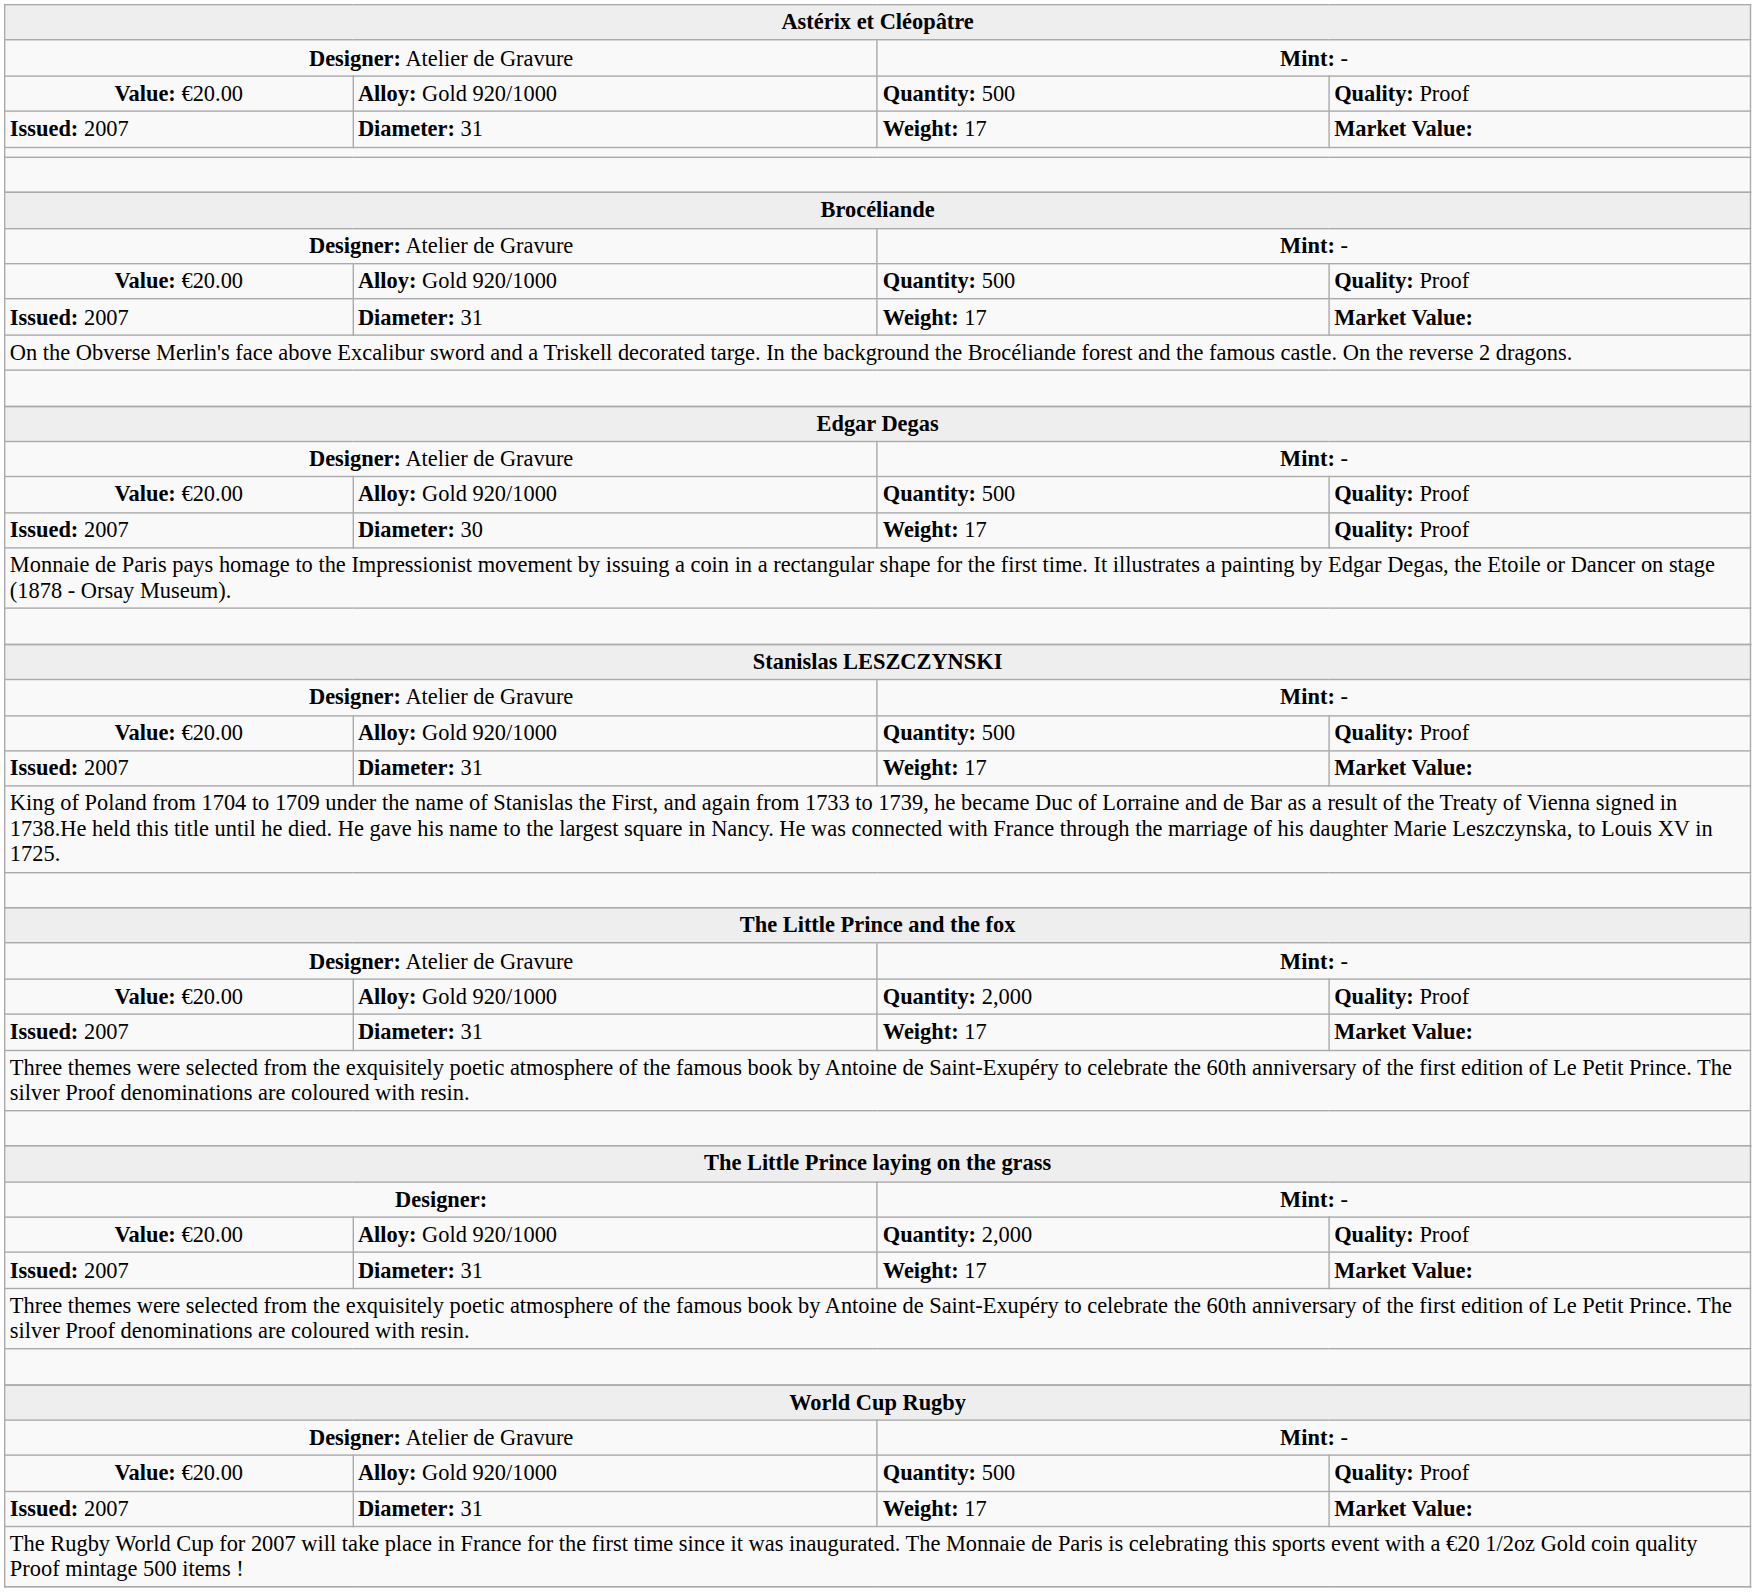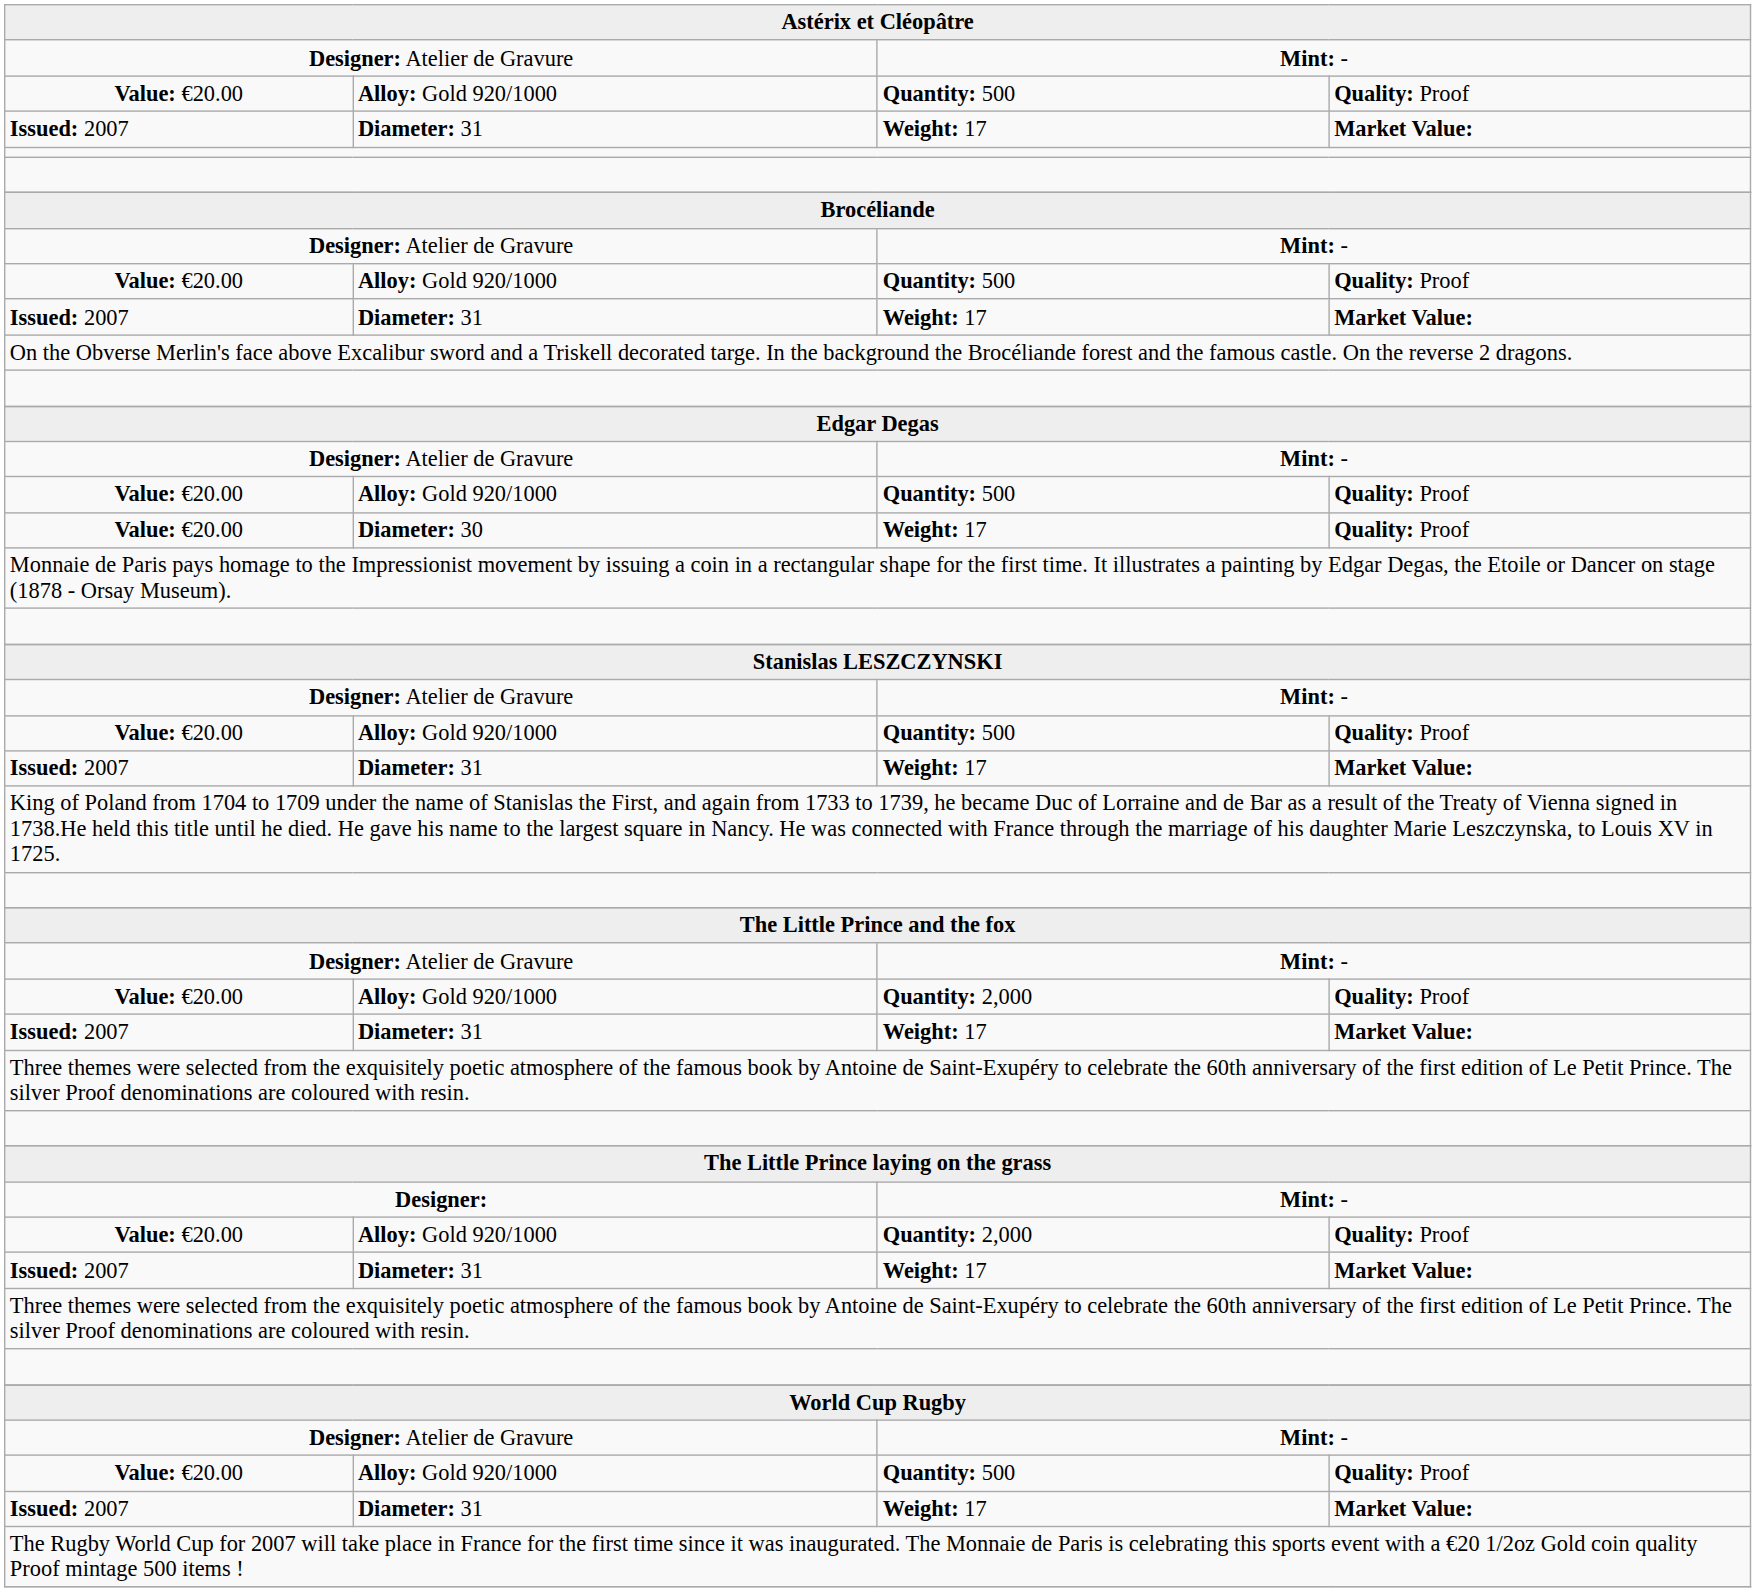 <table class="wikitable">
 <tr>
 <th colspan="4" align=center style="background:#eeeeee;">Astérix et Cléopâtre</th>
 </tr>
 <tr>
 <td colspan="2" width="50%" align=center><strong>Designer:</strong>	Atelier de Gravure</td>
 <td colspan="2" width="50%" align=center><strong>Mint:</strong> -</td>
 </tr>
 <tr>
 <td align=center><strong>Value:</strong>	€20.00</td>
 <td><strong>Alloy:</strong>	Gold 920/1000</td>
 <td><strong>Quantity:</strong>	500</td>
 <td><strong>Quality:</strong>	Proof</td>
 </tr>
 <tr>
 <td><strong>Issued:</strong>	2007</td>
 <td><strong>Diameter:</strong>	31</td>
 <td><strong>Weight:</strong>	17</td>
 <td><strong>Market Value:</strong></td>
 </tr>
 <tr>
 <td colspan="4" align=left></td>
 </tr>
 <tr>
 <td colspan="4"> </td>
 </tr>
 <tr>
 </tr>
 <tr>
 <th colspan="4" align=center style="background:#eeeeee;">Brocéliande</th>
 </tr>
 <tr>
 <td colspan="2" width="50%" align=center><strong>Designer:</strong>	Atelier de Gravure</td>
 <td colspan="2" width="50%" align=center><strong>Mint:</strong> -</td>
 </tr>
 <tr>
 <td align=center><strong>Value:</strong>	€20.00</td>
 <td><strong>Alloy:</strong>	Gold 920/1000</td>
 <td><strong>Quantity:</strong>	500</td>
 <td><strong>Quality:</strong>	Proof</td>
 </tr>
 <tr>
 <td><strong>Issued:</strong>	2007</td>
 <td><strong>Diameter:</strong>	31</td>
 <td><strong>Weight:</strong>	17</td>
 <td><strong>Market Value:</strong></td>
 </tr>
 <tr>
 <td colspan="4" align=left>On the Obverse Merlin's face above Excalibur sword and a Triskell decorated targe. In the background the Brocéliande forest and the famous castle. On the reverse 2 dragons.</td>
 </tr>
 <tr>
 <td colspan="4"> </td>
 </tr>
 <tr>
 </tr>
 <tr>
 <th colspan="4" align=center style="background:#eeeeee;">Edgar Degas</th>
 </tr>
 <tr>
 <td colspan="2" width="50%" align=center><strong>Designer:</strong>	Atelier de Gravure</td>
 <td colspan="2" width="50%" align=center><strong>Mint:</strong> -</td>
 </tr>
 <tr>
 <td align=center><strong>Value:</strong>	€20.00</td>
 <td><strong>Alloy:</strong>	Gold 920/1000</td>
 <td><strong>Quantity:</strong>	500</td>
 <td><strong>Quality:</strong>	Proof</td>
 </tr>
 <tr>
-<td><strong>Issued:</strong>	2007</td>
+<td align=center><strong>Value:</strong>	€20.00</td>
 <td><strong>Diameter:</strong>	30</td>
 <td><strong>Weight:</strong>	17</td>
 <td><strong>Quality:</strong>	Proof</td>
 </tr>
 <tr>
 <td colspan="4" align=left>Monnaie de Paris pays homage to the Impressionist movement by issuing a coin in a rectangular shape for the first time. It illustrates a painting by Edgar Degas, the Etoile or Dancer on stage (1878 - Orsay Museum).</td>
 </tr>
 <tr>
 <td colspan="4"> </td>
 </tr>
 <tr>
 </tr>
 <tr>
 <th colspan="4" align=center style="background:#eeeeee;">Stanislas LESZCZYNSKI</th>
 </tr>
 <tr>
 <td colspan="2" width="50%" align=center><strong>Designer:</strong>	Atelier de Gravure</td>
 <td colspan="2" width="50%" align=center><strong>Mint:</strong> -</td>
 </tr>
 <tr>
 <td align=center><strong>Value:</strong>	€20.00</td>
 <td><strong>Alloy:</strong>	Gold 920/1000</td>
 <td><strong>Quantity:</strong>	500</td>
 <td><strong>Quality:</strong>	Proof</td>
 </tr>
 <tr>
 <td><strong>Issued:</strong>	2007</td>
 <td><strong>Diameter:</strong>	31</td>
 <td><strong>Weight:</strong>	17</td>
 <td><strong>Market Value:</strong></td>
 </tr>
 <tr>
 <td colspan="4" align=left>King of Poland from 1704 to 1709 under the name of Stanislas the First, and again from 1733 to 1739, he became Duc of Lorraine and de Bar as a result of the Treaty of Vienna signed in 1738.He held this title until he died. He gave his name to the largest square in Nancy. He was connected with France through the marriage of his daughter Marie Leszczynska, to Louis XV in 1725.</td>
 </tr>
 <tr>
 <td colspan="4"> </td>
 </tr>
 <tr>
 </tr>
 <tr>
 <th colspan="4" align=center style="background:#eeeeee;">The Little Prince and the fox</th>
 </tr>
 <tr>
 <td colspan="2" width="50%" align=center><strong>Designer:</strong>	Atelier de Gravure</td>
 <td colspan="2" width="50%" align=center><strong>Mint:</strong> -</td>
 </tr>
 <tr>
 <td align=center><strong>Value:</strong>	€20.00</td>
 <td><strong>Alloy:</strong>	Gold 920/1000</td>
 <td><strong>Quantity:</strong>	2,000</td>
 <td><strong>Quality:</strong>	Proof</td>
 </tr>
 <tr>
 <td><strong>Issued:</strong>	2007</td>
 <td><strong>Diameter:</strong>	31</td>
 <td><strong>Weight:</strong>	17</td>
 <td><strong>Market Value:</strong></td>
 </tr>
 <tr>
 <td colspan="4" align=left>Three themes were selected from the exquisitely poetic atmosphere of the famous book by Antoine de Saint-Exupéry to celebrate the 60th anniversary of the first edition of Le Petit Prince. The silver Proof denominations are coloured with resin.</td>
 </tr>
 <tr>
 <td colspan="4"> </td>
 </tr>
 <tr>
 </tr>
 <tr>
 <th colspan="4" align=center style="background:#eeeeee;">The Little Prince laying on the grass</th>
 </tr>
 <tr>
 <td colspan="2" width="50%" align=center><strong>Designer:</strong></td>
 <td colspan="2" width="50%" align=center><strong>Mint:</strong> -</td>
 </tr>
 <tr>
 <td align=center><strong>Value:</strong>	€20.00</td>
 <td><strong>Alloy:</strong>	Gold 920/1000</td>
 <td><strong>Quantity:</strong>	2,000</td>
 <td><strong>Quality:</strong>	Proof</td>
 </tr>
 <tr>
 <td><strong>Issued:</strong>	2007</td>
 <td><strong>Diameter:</strong>	31</td>
 <td><strong>Weight:</strong>	17</td>
 <td><strong>Market Value:</strong></td>
 </tr>
 <tr>
 <td colspan="4" align=left>Three themes were selected from the exquisitely poetic atmosphere of the famous book by Antoine de Saint-Exupéry to celebrate the 60th anniversary of the first edition of Le Petit Prince. The silver Proof denominations are coloured with resin.</td>
 </tr>
 <tr>
 <td colspan="4"> </td>
 </tr>
 <tr>
 </tr>
 <tr>
 <th colspan="4" align=center style="background:#eeeeee;">World Cup Rugby</th>
 </tr>
 <tr>
 <td colspan="2" width="50%" align=center><strong>Designer:</strong>	Atelier de Gravure</td>
 <td colspan="2" width="50%" align=center><strong>Mint:</strong> -</td>
 </tr>
 <tr>
 <td align=center><strong>Value:</strong>	€20.00</td>
 <td><strong>Alloy:</strong>	Gold 920/1000</td>
 <td><strong>Quantity:</strong>	500</td>
 <td><strong>Quality:</strong>	Proof</td>
 </tr>
 <tr>
 <td><strong>Issued:</strong>	2007</td>
 <td><strong>Diameter:</strong>	31</td>
 <td><strong>Weight:</strong>	17</td>
 <td><strong>Market Value:</strong></td>
 </tr>
 <tr>
 <td colspan="4" align=left>The Rugby World Cup for 2007 will take place in France for the first time since it was inaugurated. The Monnaie de Paris is celebrating this sports event with a €20 1/2oz Gold coin quality Proof mintage 500 items !</td>
 </tr>
 <tr>
 </tr>
 </table>
